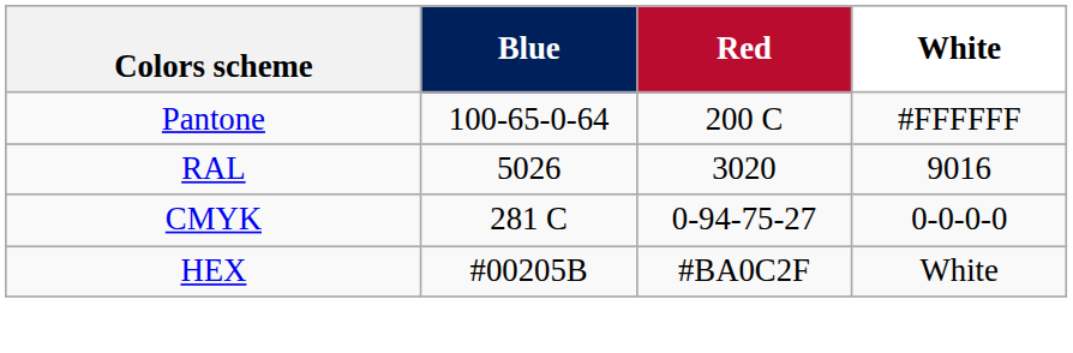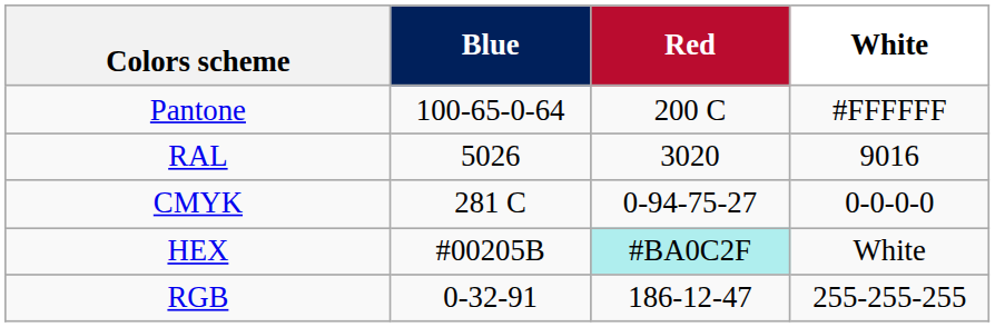 <table class=wikitable width=60% style="text-align:center;">
 <tr>
 <th><br>Colors scheme</th>
 <th ! style="background:#00205B; width:100px; color:white;">Blue</th>
 <th style="background:#BA0C2F; width:100px; color:white;">Red</th>
 <th style="background:#FFFFFF; width:100px; color:black;">White</th>
 </tr>
 <tr>
 <td><a href='#'>Pantone</a></td>
 <td>100-65-0-64</td>
 <td>200 C</td>
 <td>#FFFFFF</td>
 </tr>
 <tr>
 <td><a href='#'>RAL</a></td>
 <td>5026</td>
 <td>3020</td>
 <td>9016</td>
 </tr>
 <tr>
 <td><a href='#'>CMYK</a></td>
 <td>281 C</td>
 <td>0-94-75-27</td>
 <td>0-0-0-0</td>
 </tr>
 <tr>
 <td><a href='#'>HEX</a></td>
 <td>#00205B</td>
-<td>#BA0C2F</td>
+<td style="background: paleturquoise;">#BA0C2F</td>
 <td>White</td>
 </tr>
+<tr>
+<td><a href='#'>RGB</a></td>
+<td>0-32-91</td>
+<td>186-12-47</td>
+<td>255-255-255</td>
+</tr>
 </table>
